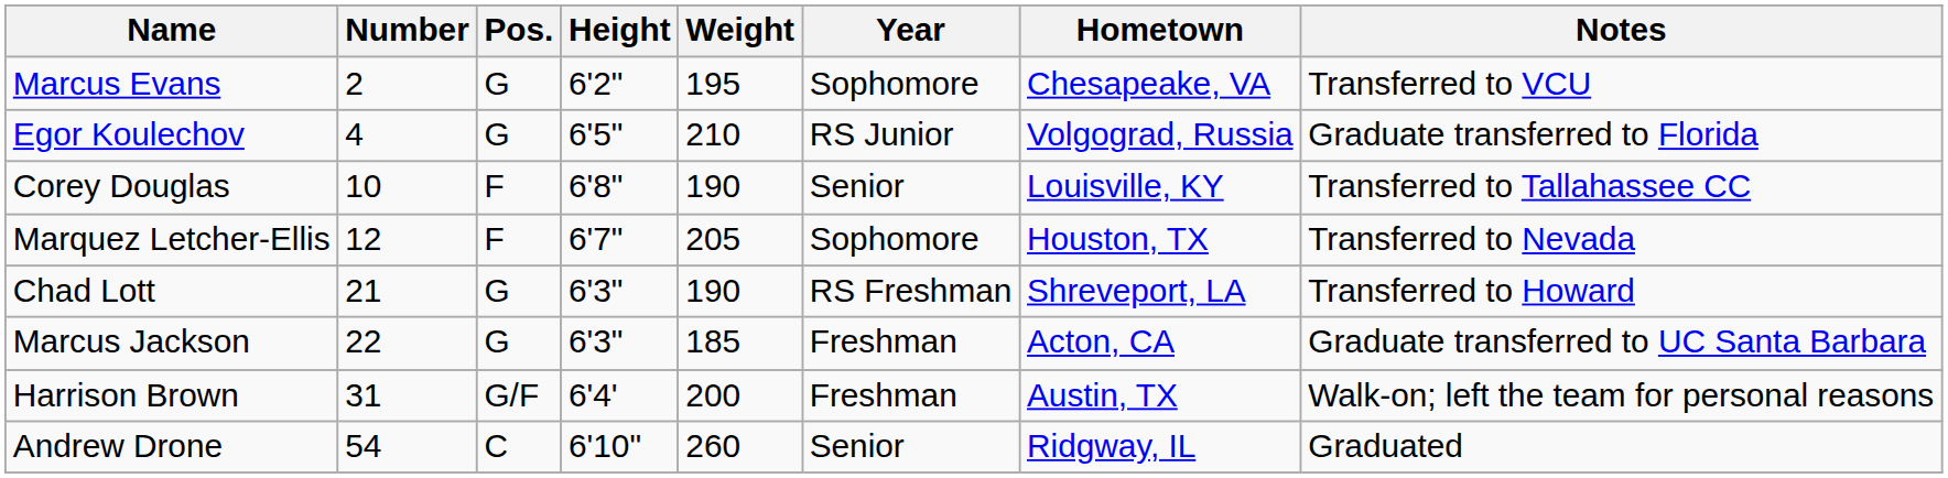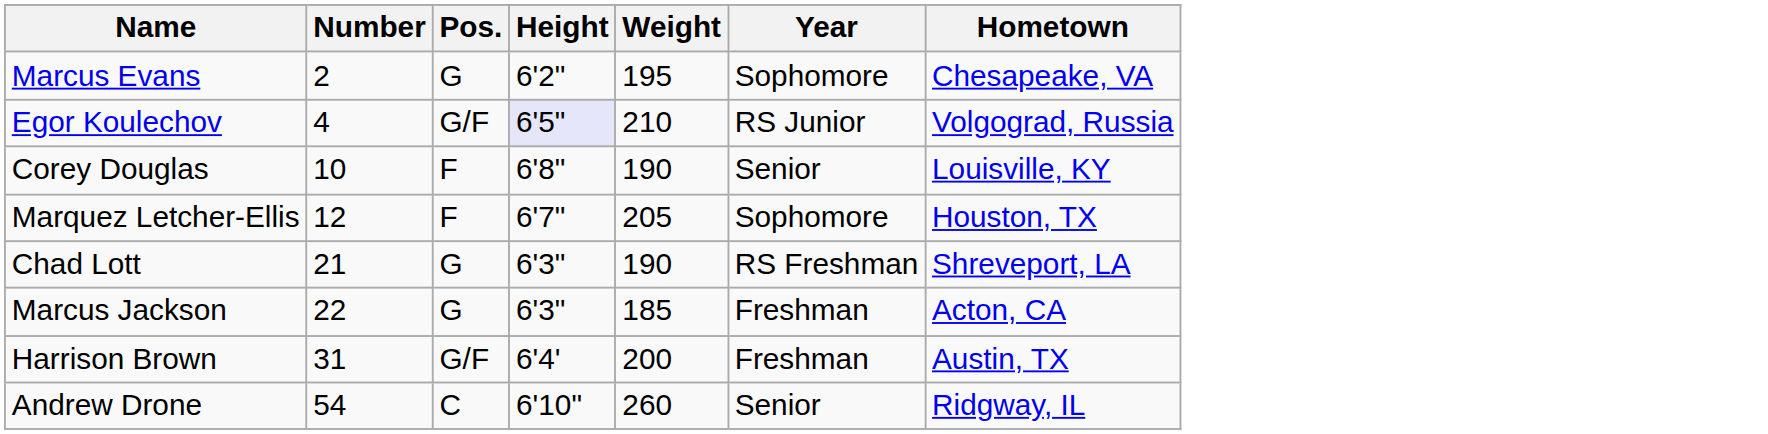 <table class="wikitable sortable" border="1">
 <tr>
 <th>Name</th>
 <th>Number</th>
 <th>Pos.</th>
 <th>Height</th>
 <th>Weight</th>
 <th>Year</th>
 <th>Hometown</th>
-<th class="unsortable">Notes</th>
 </tr>
 <tr>
 <td><a href='#'>Marcus Evans</a></td>
 <td>2</td>
 <td>G</td>
 <td>6'2"</td>
 <td>195</td>
 <td>Sophomore</td>
 <td><a href='#'>Chesapeake, VA</a></td>
-<td>Transferred to <a href='#'>VCU</a></td>
 </tr>
 <tr>
 <td><a href='#'>Egor Koulechov</a></td>
 <td>4</td>
-<td>G</td>
-<td>6'5"</td>
+<td>G/F</td>
+<td style="background: lavender;">6'5"</td>
 <td>210</td>
 <td>RS Junior</td>
 <td><a href='#'>Volgograd, Russia</a></td>
-<td>Graduate transferred to <a href='#'>Florida</a></td>
 </tr>
 <tr>
 <td>Corey Douglas</td>
 <td>10</td>
 <td>F</td>
 <td>6'8"</td>
 <td>190</td>
 <td>Senior</td>
 <td><a href='#'>Louisville, KY</a></td>
-<td>Transferred to <a href='#'>Tallahassee CC</a></td>
 </tr>
 <tr>
 <td>Marquez Letcher-Ellis</td>
 <td>12</td>
 <td>F</td>
 <td>6'7"</td>
 <td>205</td>
 <td>Sophomore</td>
 <td><a href='#'>Houston, TX</a></td>
-<td>Transferred to <a href='#'>Nevada</a></td>
 </tr>
 <tr>
 <td>Chad Lott</td>
 <td>21</td>
 <td>G</td>
 <td>6'3"</td>
 <td>190</td>
 <td>RS Freshman</td>
 <td><a href='#'>Shreveport, LA</a></td>
-<td>Transferred to <a href='#'>Howard</a></td>
 </tr>
 <tr>
 <td>Marcus Jackson</td>
 <td>22</td>
 <td>G</td>
 <td>6'3"</td>
 <td>185</td>
 <td>Freshman</td>
 <td><a href='#'>Acton, CA</a></td>
-<td>Graduate transferred to <a href='#'>UC Santa Barbara</a></td>
 </tr>
 <tr>
 <td>Harrison Brown</td>
 <td>31</td>
 <td>G/F</td>
 <td>6'4'</td>
 <td>200</td>
 <td>Freshman</td>
 <td><a href='#'>Austin, TX</a></td>
-<td>Walk-on; left the team for personal reasons</td>
 </tr>
 <tr>
 <td>Andrew Drone</td>
 <td>54</td>
 <td>C</td>
 <td>6'10"</td>
 <td>260</td>
 <td>Senior</td>
 <td><a href='#'>Ridgway, IL</a></td>
-<td>Graduated</td>
 </tr>
 </table>
